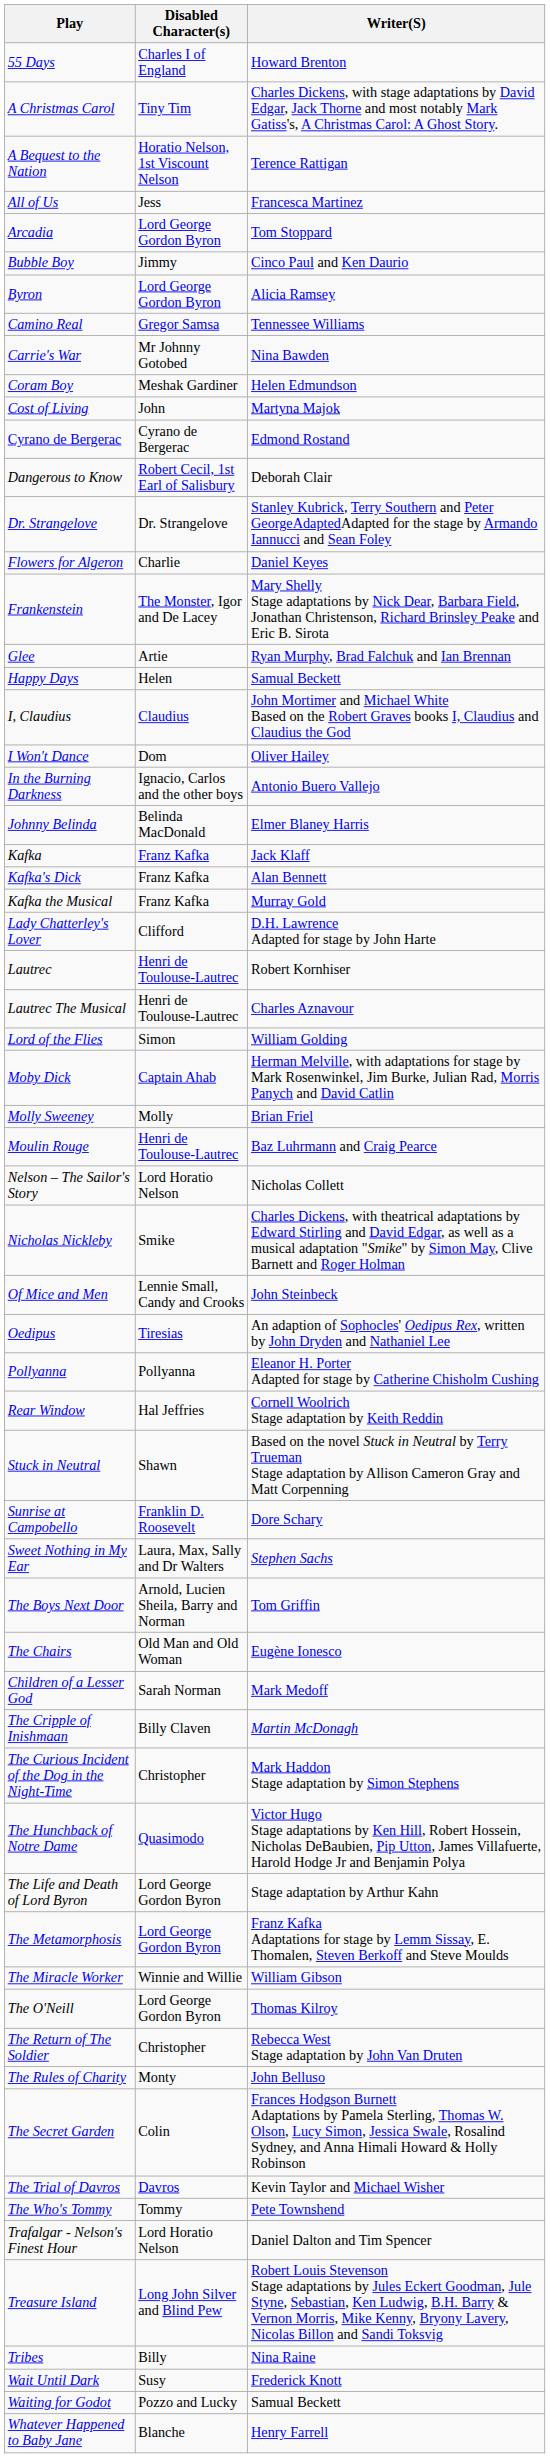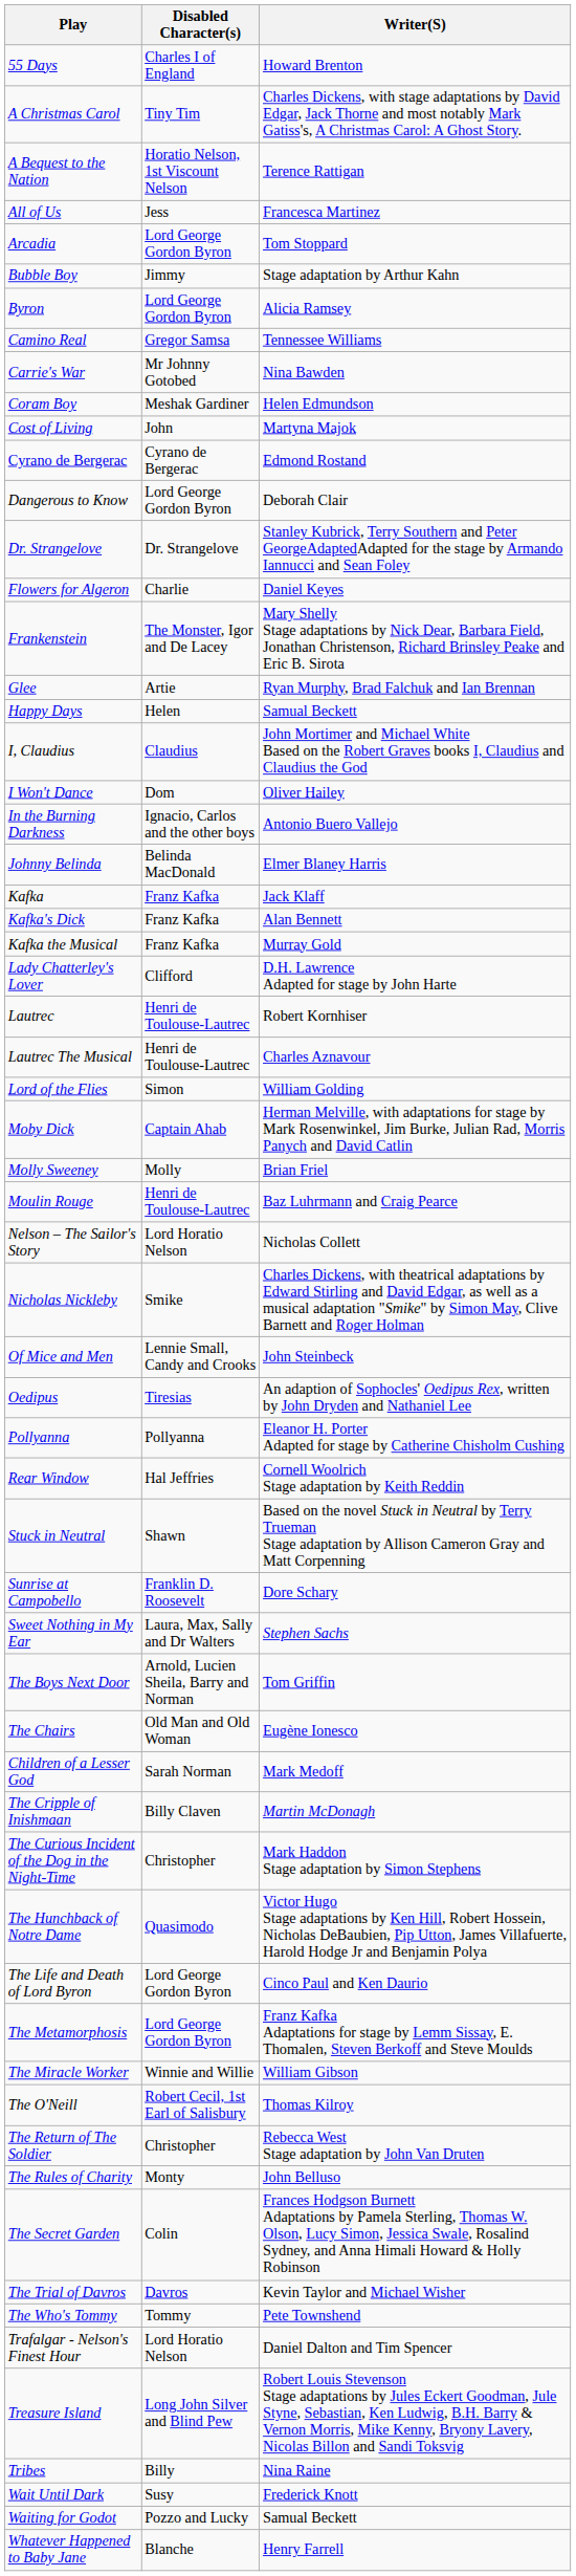 <table class="wikitable">
 <tr>
 <th>Play</th>
 <th>Disabled Character(s)</th>
 <th>Writer(S)</th>
 </tr>
 <tr>
 <td><em><a href='#'>55 Days</a></em></td>
 <td><a href='#'>Charles I of England</a></td>
 <td><a href='#'>Howard Brenton</a></td>
 </tr>
 <tr>
 <td><em><a href='#'>A Christmas Carol</a></em></td>
 <td><a href='#'>Tiny Tim</a></td>
 <td><a href='#'>Charles Dickens</a>, with stage adaptations by <a href='#'>David Edgar</a>, <a href='#'>Jack Thorne</a> and most notably <a href='#'>Mark Gatiss</a>'s, <a href='#'>A Christmas Carol: A Ghost Story</a>.</td>
 </tr>
 <tr>
 <td><em><a href='#'>A Bequest to the Nation</a></em></td>
 <td><a href='#'>Horatio Nelson, 1st Viscount Nelson</a></td>
 <td><a href='#'>Terence Rattigan</a></td>
 </tr>
 <tr>
 <td><a href='#'><em>All of Us</em></a></td>
 <td>Jess</td>
 <td><a href='#'>Francesca Martinez</a></td>
 </tr>
 <tr>
 <td><em><a href='#'>Arcadia</a></em></td>
 <td><a href='#'>Lord George Gordon Byron</a></td>
 <td><a href='#'>Tom Stoppard</a></td>
 </tr>
 <tr>
 <td><a href='#'><em>Bubble Boy</em></a></td>
 <td>Jimmy</td>
-<td><a href='#'>Cinco Paul</a> and <a href='#'>Ken Daurio</a></td>
+<td>Stage adaptation by Arthur Kahn</td>
 </tr>
 <tr>
 <td><a href='#'><em>Byron</em></a></td>
 <td><a href='#'>Lord George Gordon Byron</a></td>
 <td><a href='#'>Alicia Ramsey</a></td>
 </tr>
 <tr>
 <td><a href='#'><em>Camino Real</em></a></td>
 <td><a href='#'>Gregor Samsa</a></td>
 <td><a href='#'>Tennessee Williams</a></td>
 </tr>
 <tr>
 <td><em><a href='#'>Carrie's War</a></em></td>
 <td>Mr Johnny Gotobed</td>
 <td><a href='#'>Nina Bawden</a></td>
 </tr>
 <tr>
 <td><a href='#'><em>Coram Boy</em></a></td>
 <td>Meshak Gardiner</td>
 <td><a href='#'>Helen Edmundson</a></td>
 </tr>
 <tr>
 <td><a href='#'><em>Cost of Living</em></a></td>
 <td>John</td>
 <td><a href='#'>Martyna Majok</a></td>
 </tr>
 <tr>
 <td><a href='#'>Cyrano de Bergerac</a></td>
 <td>Cyrano de Bergerac</td>
 <td><a href='#'>Edmond Rostand</a></td>
 </tr>
 <tr>
 <td><em>Dangerous to Know</em></td>
-<td><a href='#'>Robert Cecil, 1st Earl of Salisbury</a></td>
+<td>Lord George Gordon Byron</td>
 <td>Deborah Clair</td>
 </tr>
 <tr>
 <td><a href='#'><em>Dr. Strangelove</em></a></td>
 <td>Dr. Strangelove</td>
 <td><a href='#'>Stanley Kubrick</a>, <a href='#'>Terry Southern</a> and <a href='#'>Peter GeorgeAdapted</a>Adapted for the stage by <a href='#'>Armando Iannucci</a> and <a href='#'>Sean Foley</a></td>
 </tr>
 <tr>
 <td><a href='#'><em>Flowers for Algeron</em></a></td>
 <td>Charlie</td>
 <td><a href='#'>Daniel Keyes</a></td>
 </tr>
 <tr>
 <td><a href='#'><em>Frankenstein</em></a></td>
 <td><a href='#'>The Monster</a>, Igor and De Lacey</td>
 <td><a href='#'>Mary Shelly</a><br>Stage adaptations by <a href='#'>Nick Dear</a>, <a href='#'>Barbara Field</a>, Jonathan Christenson, <a href='#'>Richard Brinsley Peake</a> and Eric B. Sirota</td>
 </tr>
 <tr>
 <td><a href='#'><em>Glee</em></a></td>
 <td>Artie</td>
 <td><a href='#'>Ryan Murphy</a>, <a href='#'>Brad Falchuk</a> and <a href='#'>Ian Brennan</a></td>
 </tr>
 <tr>
 <td><a href='#'><em>Happy Days</em></a></td>
 <td>Helen</td>
 <td><a href='#'>Samual Beckett</a></td>
 </tr>
 <tr>
 <td><em>I, Claudius</em></td>
 <td><a href='#'>Claudius</a></td>
 <td><a href='#'>John Mortimer</a> and <a href='#'>Michael White</a><br>Based on the <a href='#'>Robert Graves</a> books <a href='#'>I, Claudius</a> and <a href='#'>Claudius the God</a></td>
 </tr>
 <tr>
 <td><a href='#'><em>I Won't Dance</em></a></td>
 <td>Dom</td>
 <td><a href='#'>Oliver Hailey</a></td>
 </tr>
 <tr>
 <td><em><a href='#'>In the Burning Darkness</a></em></td>
 <td>Ignacio, Carlos and the other boys</td>
 <td><a href='#'>Antonio Buero Vallejo</a></td>
 </tr>
 <tr>
 <td><em><a href='#'>Johnny Belinda</a></em></td>
 <td>Belinda MacDonald</td>
 <td><a href='#'>Elmer Blaney Harris</a></td>
 </tr>
 <tr>
 <td><em>Kafka</em></td>
 <td><a href='#'>Franz Kafka</a></td>
 <td><a href='#'>Jack Klaff</a></td>
 </tr>
 <tr>
 <td><em><a href='#'>Kafka's Dick</a></em></td>
 <td>Franz Kafka</td>
 <td><a href='#'>Alan Bennett</a></td>
 </tr>
 <tr>
 <td><em>Kafka the Musical</em></td>
 <td>Franz Kafka</td>
 <td><a href='#'>Murray Gold</a></td>
 </tr>
 <tr>
 <td><em><a href='#'>Lady Chatterley's Lover</a></em></td>
 <td>Clifford</td>
 <td><a href='#'>D.H. Lawrence</a><br>Adapted for stage by John Harte</td>
 </tr>
 <tr>
 <td><em>Lautrec</em></td>
 <td><a href='#'>Henri de Toulouse-Lautrec</a></td>
 <td>Robert Kornhiser</td>
 </tr>
 <tr>
 <td><em>Lautrec The Musical</em></td>
 <td>Henri de Toulouse-Lautrec</td>
 <td><a href='#'>Charles Aznavour</a></td>
 </tr>
 <tr>
 <td><em><a href='#'>Lord of the Flies</a></em></td>
 <td>Simon</td>
 <td><a href='#'>William Golding</a></td>
 </tr>
 <tr>
 <td><em><a href='#'>Moby Dick</a></em></td>
 <td><a href='#'>Captain Ahab</a></td>
 <td><a href='#'>Herman Melville</a>, with adaptations for stage by Mark Rosenwinkel, Jim Burke, Julian Rad, <a href='#'>Morris Panych</a> and <a href='#'>David Catlin</a></td>
 </tr>
 <tr>
 <td><em><a href='#'>Molly Sweeney</a></em></td>
 <td>Molly</td>
 <td><a href='#'>Brian Friel</a></td>
 </tr>
 <tr>
 <td><em><a href='#'>Moulin Rouge</a></em></td>
 <td><a href='#'>Henri de Toulouse-Lautrec</a></td>
 <td><a href='#'>Baz Luhrmann</a> and <a href='#'>Craig Pearce</a></td>
 </tr>
 <tr>
 <td><em>Nelson – The Sailor's Story</em></td>
 <td>Lord Horatio Nelson</td>
 <td>Nicholas Collett</td>
 </tr>
 <tr>
 <td><em><a href='#'>Nicholas Nickleby</a></em></td>
 <td>Smike</td>
 <td><a href='#'>Charles Dickens</a>, with theatrical adaptations by <a href='#'>Edward Stirling</a> and <a href='#'>David Edgar</a>, as well as a musical adaptation "<em>Smike</em>" by <a href='#'>Simon May</a>, Clive Barnett and <a href='#'>Roger Holman</a></td>
 </tr>
 <tr>
 <td><em><a href='#'>Of Mice and Men</a></em></td>
 <td>Lennie Small, Candy and Crooks</td>
 <td><a href='#'>John Steinbeck</a></td>
 </tr>
 <tr>
 <td><a href='#'><em>Oedipus</em></a></td>
 <td><a href='#'>Tiresias</a></td>
 <td>An adaption of <a href='#'>Sophocles</a>' <em><a href='#'>Oedipus Rex</a></em>, written by <a href='#'>John Dryden</a> and <a href='#'>Nathaniel Lee</a></td>
 </tr>
 <tr>
 <td><em><a href='#'>Pollyanna</a></em></td>
 <td>Pollyanna</td>
 <td><a href='#'>Eleanor H. Porter</a><br>Adapted for stage by <a href='#'>Catherine Chisholm Cushing</a></td>
 </tr>
 <tr>
 <td><em><a href='#'>Rear Window</a></em></td>
 <td>Hal Jeffries</td>
 <td><a href='#'>Cornell Woolrich</a><br>Stage adaptation by <a href='#'>Keith Reddin</a></td>
 </tr>
 <tr>
 <td><em><a href='#'>Stuck in Neutral</a></em></td>
 <td>Shawn</td>
 <td>Based on the novel <em>Stuck in Neutral</em> by <a href='#'>Terry Trueman</a><br>Stage adaptation by Allison Cameron Gray and Matt Corpenning</td>
 </tr>
 <tr>
 <td><em><a href='#'>Sunrise at Campobello</a></em></td>
 <td><a href='#'>Franklin D. Roosevelt</a></td>
 <td><a href='#'>Dore Schary</a></td>
 </tr>
 <tr>
 <td><em><a href='#'>Sweet Nothing in My Ear</a></em></td>
 <td>Laura, Max, Sally and Dr Walters</td>
 <td><em><a href='#'>Stephen Sachs</a></em></td>
 </tr>
 <tr>
 <td><a href='#'><em>The Boys Next Door</em></a></td>
 <td>Arnold, Lucien Sheila, Barry and Norman</td>
 <td><a href='#'>Tom Griffin</a></td>
 </tr>
 <tr>
 <td><em><a href='#'>The Chairs</a></em></td>
 <td>Old Man and Old Woman</td>
 <td><a href='#'>Eugène Ionesco</a></td>
 </tr>
 <tr>
 <td><a href='#'><em>Children of a Lesser God</em></a></td>
 <td>Sarah Norman</td>
 <td><a href='#'>Mark Medoff</a></td>
 </tr>
 <tr>
 <td><em><a href='#'>The Cripple of Inishmaan</a></em></td>
 <td>Billy Claven</td>
 <td><em><a href='#'>Martin McDonagh</a></em></td>
 </tr>
 <tr>
 <td><em><a href='#'>The Curious Incident of the Dog in the Night-Time</a></em></td>
 <td>Christopher</td>
 <td><a href='#'>Mark Haddon</a><br>Stage adaptation by <a href='#'>Simon Stephens</a></td>
 </tr>
 <tr>
 <td><a href='#'><em>The Hunchback of Notre Dame</em></a></td>
 <td><a href='#'>Quasimodo</a></td>
 <td><a href='#'>Victor Hugo</a><br>Stage adaptations by <a href='#'>Ken Hill</a>, Robert Hossein, Nicholas DeBaubien, <a href='#'>Pip Utton</a>, James Villafuerte, Harold Hodge Jr and Benjamin Polya</td>
 </tr>
 <tr>
 <td><em>The Life and Death of Lord Byron</em></td>
 <td>Lord George Gordon Byron</td>
-<td>Stage adaptation by Arthur Kahn</td>
+<td><a href='#'>Cinco Paul</a> and <a href='#'>Ken Daurio</a></td>
 </tr>
 <tr>
 <td><em><a href='#'>The Metamorphosis</a></em></td>
 <td><a href='#'>Lord George Gordon Byron</a></td>
 <td><a href='#'>Franz Kafka</a><br>Adaptations for stage by <a href='#'>Lemm Sissay</a>, E. Thomalen, <a href='#'>Steven Berkoff</a> and Steve Moulds</td>
 </tr>
 <tr>
 <td><a href='#'><em>The Miracle Worker</em></a></td>
 <td>Winnie and Willie</td>
 <td><a href='#'>William Gibson</a></td>
 </tr>
 <tr>
 <td><em>The O'Neill</em></td>
-<td>Lord George Gordon Byron</td>
+<td><a href='#'>Robert Cecil, 1st Earl of Salisbury</a></td>
 <td><a href='#'>Thomas Kilroy</a></td>
 </tr>
 <tr>
 <td><a href='#'><em>The Return of The Soldier</em></a></td>
 <td>Christopher</td>
 <td><a href='#'>Rebecca West</a><br>Stage adaptation by <a href='#'>John Van Druten</a></td>
 </tr>
 <tr>
 <td><em><a href='#'>The Rules of Charity</a></em></td>
 <td>Monty</td>
 <td><a href='#'>John Belluso</a></td>
 </tr>
 <tr>
 <td><em><a href='#'>The Secret Garden</a></em></td>
 <td>Colin</td>
 <td><a href='#'>Frances Hodgson Burnett</a><br>Adaptations by Pamela Sterling, <a href='#'>Thomas W. Olson</a>, <a href='#'>Lucy Simon</a>, <a href='#'>Jessica Swale</a>, Rosalind Sydney, and Anna Himali Howard & Holly Robinson</td>
 </tr>
 <tr>
 <td><em><a href='#'>The Trial of Davros</a></em></td>
 <td><a href='#'>Davros</a></td>
 <td>Kevin Taylor and <a href='#'>Michael Wisher</a></td>
 </tr>
 <tr>
 <td><em><a href='#'>The Who's Tommy</a></em></td>
 <td>Tommy</td>
 <td><a href='#'>Pete Townshend</a></td>
 </tr>
 <tr>
 <td><em>Trafalgar - Nelson's Finest Hour</em></td>
 <td>Lord Horatio Nelson</td>
 <td>Daniel Dalton and Tim Spencer</td>
 </tr>
 <tr>
 <td><em><a href='#'>Treasure Island</a></em></td>
 <td><a href='#'>Long John Silver</a> and <a href='#'>Blind Pew</a></td>
 <td><a href='#'>Robert Louis Stevenson</a><br>Stage adaptations by <a href='#'>Jules Eckert Goodman</a>, <a href='#'>Jule Styne</a>, <a href='#'>Sebastian</a>, <a href='#'>Ken Ludwig</a>, <a href='#'>B.H. Barry</a> & <a href='#'>Vernon Morris</a>, <a href='#'>Mike Kenny</a>, <a href='#'>Bryony Lavery</a>, <a href='#'>Nicolas Billon</a> and <a href='#'>Sandi Toksvig</a></td>
 </tr>
 <tr>
 <td><a href='#'><em>Tribes</em></a></td>
 <td>Billy</td>
 <td><a href='#'>Nina Raine</a></td>
 </tr>
 <tr>
 <td><em><a href='#'>Wait Until Dark</a></em></td>
 <td>Susy</td>
 <td><a href='#'>Frederick Knott</a></td>
 </tr>
 <tr>
 <td><em><a href='#'>Waiting for Godot</a></em></td>
 <td>Pozzo and Lucky</td>
 <td>Samual Beckett</td>
 </tr>
 <tr>
 <td><a href='#'><em>Whatever Happened to Baby Jane</em></a></td>
 <td>Blanche</td>
 <td><a href='#'>Henry Farrell</a></td>
 </tr>
 </table>
